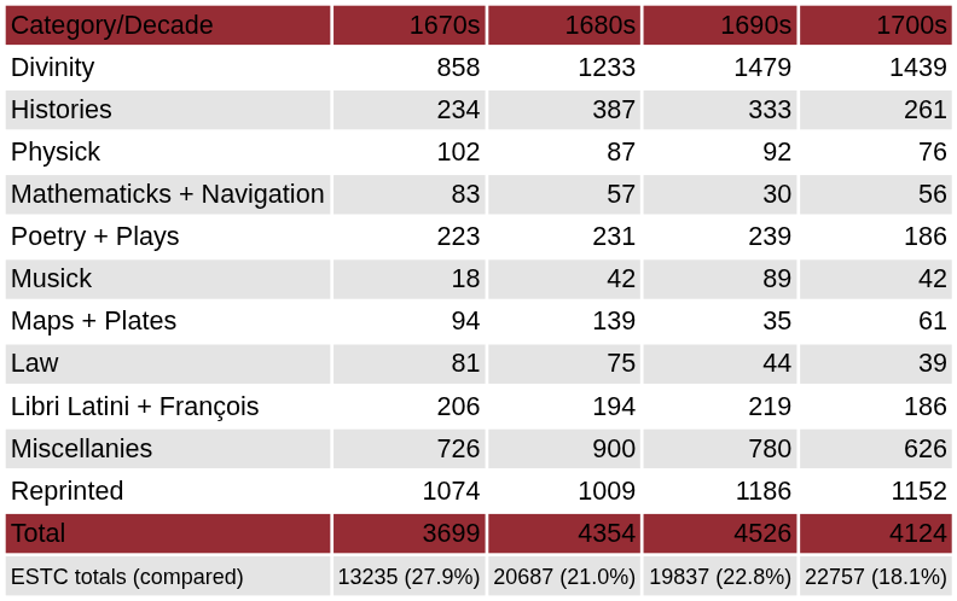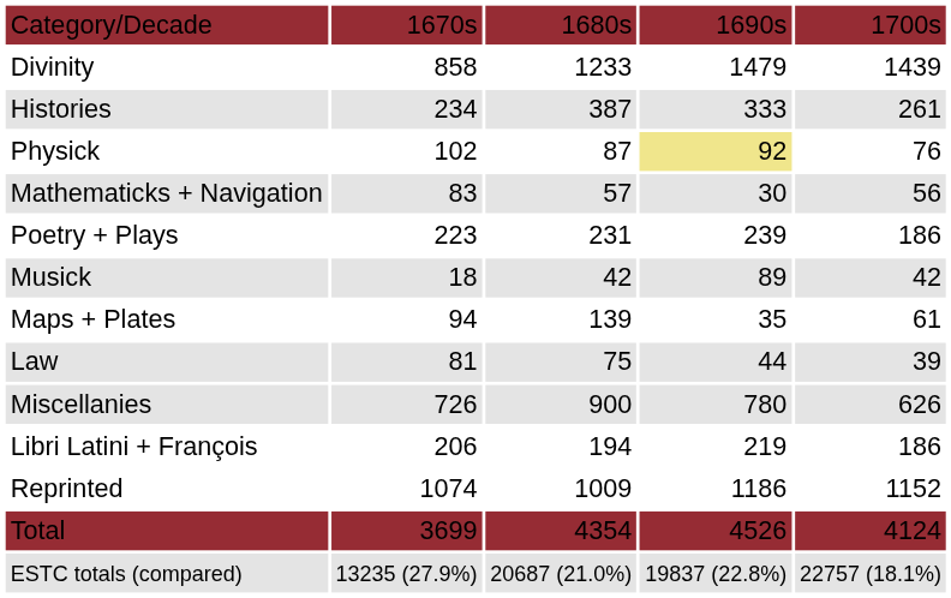 <table style="margin-top:10px;margin-bottom:10px;font-size=12px;" cellpadding="3">
 <tr>
 <td bgcolor="#962C34"><span>Category/Decade</span></td>
 <td bgcolor="#962C34" align="right"><span>1670s</span></td>
 <td bgcolor="#962C34" align="right"><span>1680s</span></td>
 <td bgcolor="#962C34" align="right"><span>1690s</span></td>
 <td bgcolor="#962C34" align="right"><span>1700s</span></td>
 </tr>
 <tr>
 <td>Divinity</td>
 <td align="right">858</td>
 <td align="right">1233</td>
 <td align="right">1479</td>
 <td align="right">1439</td>
 </tr>
 <tr>
 <td bgcolor="#E4E4E4">Histories</td>
 <td bgcolor="#E4E4E4" align="right">234</td>
 <td bgcolor="#E4E4E4" align="right">387</td>
 <td bgcolor="#E4E4E4" align="right">333</td>
 <td bgcolor="#E4E4E4" align="right">261</td>
 </tr>
 <tr>
 <td>Physick</td>
 <td align="right">102</td>
 <td align="right">87</td>
-<td align="right">92</td>
+<td align="right" style="background: khaki;">92</td>
 <td align="right">76</td>
 </tr>
 <tr>
 <td bgcolor="#E4E4E4">Mathematicks + Navigation</td>
 <td bgcolor="#E4E4E4" align="right">83</td>
 <td bgcolor="#E4E4E4" align="right">57</td>
 <td bgcolor="#E4E4E4" align="right">30</td>
 <td bgcolor="#E4E4E4" align="right">56</td>
 </tr>
 <tr>
 <td>Poetry + Plays</td>
 <td align="right">223</td>
 <td align="right">231</td>
 <td align="right">239</td>
 <td align="right">186</td>
 </tr>
 <tr>
 <td bgcolor="#E4E4E4">Musick</td>
 <td bgcolor="#E4E4E4" align="right">18</td>
 <td bgcolor="#E4E4E4" align="right">42</td>
 <td bgcolor="#E4E4E4" align="right">89</td>
 <td bgcolor="#E4E4E4" align="right">42</td>
 </tr>
 <tr>
 <td>Maps + Plates</td>
 <td align="right">94</td>
 <td align="right">139</td>
 <td align="right">35</td>
 <td align="right">61</td>
 </tr>
 <tr>
 <td bgcolor="#E4E4E4">Law</td>
 <td bgcolor="#E4E4E4" align="right">81</td>
 <td bgcolor="#E4E4E4" align="right">75</td>
 <td bgcolor="#E4E4E4" align="right">44</td>
 <td bgcolor="#E4E4E4" align="right">39</td>
 </tr>
 <tr>
+<td bgcolor="#E4E4E4">Miscellanies</td>
+<td bgcolor="#E4E4E4" align="right">726</td>
+<td bgcolor="#E4E4E4" align="right">900</td>
+<td bgcolor="#E4E4E4" align="right">780</td>
+<td bgcolor="#E4E4E4" align="right">626</td>
+</tr>
+<tr>
 <td>Libri Latini + François</td>
 <td align="right">206</td>
 <td align="right">194</td>
 <td align="right">219</td>
 <td align="right">186</td>
-</tr>
-<tr>
-<td bgcolor="#E4E4E4">Miscellanies</td>
-<td bgcolor="#E4E4E4" align="right">726</td>
-<td bgcolor="#E4E4E4" align="right">900</td>
-<td bgcolor="#E4E4E4" align="right">780</td>
-<td bgcolor="#E4E4E4" align="right">626</td>
 </tr>
 <tr>
 <td>Reprinted</td>
 <td align="right">1074</td>
 <td align="right">1009</td>
 <td align="right">1186</td>
 <td align="right">1152</td>
 </tr>
 <tr>
 <td bgcolor="#962C34"><span>Total</span></td>
 <td bgcolor="#962C34" align="right"><span>3699</span></td>
 <td bgcolor="#962C34" align="right"><span>4354</span></td>
 <td bgcolor="#962C34" align="right"><span>4526</span></td>
 <td bgcolor="#962C34" align="right"><span>4124</span></td>
 </tr>
 <tr>
 <td bgcolor="#E4E4E4"><small>ESTC totals (compared)</small></td>
 <td bgcolor="#E4E4E4" align="right"><small>13235 (27.9%)</small></td>
 <td bgcolor="#E4E4E4" align="right"><small>20687 (21.0%)</small></td>
 <td bgcolor="#E4E4E4" align="right"><small>19837 (22.8%)</small></td>
 <td bgcolor="#E4E4E4" align="right"><small>22757 (18.1%)</small></td>
 </tr>
 </table>
